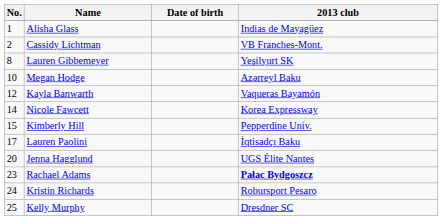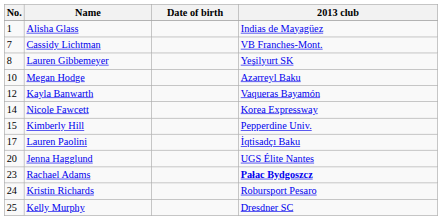 <table class=wikitable sortable style=font-size:100%; text-align:center;>
 <tr>
 <th>No.</th>
 <th style=width:12em>Name</th>
 <th style=width:8em>Date of birth</th>
 <th style=width:19em>2013 club</th>
 </tr>
 <tr>
 </tr>
 <tr ||>
 </tr>
 <tr>
 <td>1</td>
 <td><a href='#'>Alisha Glass</a></td>
 <td></td>
 <td> <a href='#'>Indias de Mayagüez</a></td>
 </tr>
 <tr>
-<td>2</td>
+<td>7</td>
 <td><a href='#'>Cassidy Lichtman</a></td>
 <td></td>
 <td> <a href='#'>VB Franches-Mont.</a></td>
 </tr>
 <tr>
 <td>8</td>
 <td><a href='#'>Lauren Gibbemeyer</a></td>
 <td></td>
 <td> <a href='#'>Yeşilyurt SK</a></td>
 </tr>
 <tr>
 <td>10</td>
 <td><a href='#'>Megan Hodge</a></td>
 <td></td>
 <td> <a href='#'>Azərreyl Baku</a></td>
 </tr>
 <tr>
 <td>12</td>
 <td><a href='#'>Kayla Banwarth</a></td>
 <td></td>
 <td> <a href='#'>Vaqueras Bayamón</a></td>
 </tr>
 <tr>
 <td>14</td>
 <td><a href='#'>Nicole Fawcett</a></td>
 <td></td>
 <td> <a href='#'>Korea Expressway</a></td>
 </tr>
 <tr>
 <td>15</td>
 <td><a href='#'>Kimberly Hill</a></td>
 <td></td>
 <td> <a href='#'>Pepperdine Univ.</a></td>
 </tr>
 <tr>
 <td>17</td>
 <td><a href='#'>Lauren Paolini</a></td>
 <td></td>
 <td> <a href='#'>İqtisadçı Baku</a></td>
 </tr>
 <tr>
 <td>20</td>
 <td><a href='#'>Jenna Hagglund</a></td>
 <td></td>
 <td> <a href='#'>UGS Élite Nantes</a></td>
 </tr>
 <tr>
 <td>23</td>
 <td><a href='#'>Rachael Adams</a></td>
 <td></td>
 <td><strong> <a href='#'>Pałac Bydgoszcz</a></strong></td>
 </tr>
 <tr>
 <td>24</td>
 <td><a href='#'>Kristin Richards</a></td>
 <td></td>
 <td> <a href='#'>Robursport Pesaro</a></td>
 </tr>
 <tr>
 <td>25</td>
 <td><a href='#'>Kelly Murphy</a></td>
 <td></td>
 <td> <a href='#'>Dresdner SC</a></td>
 </tr>
 </table>
